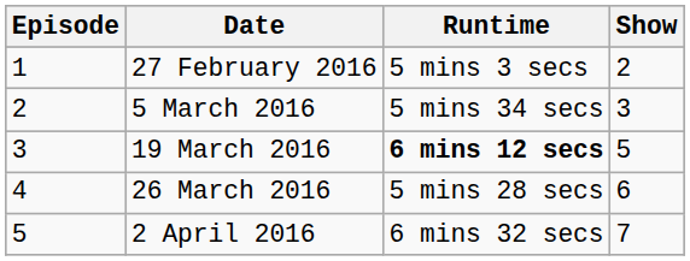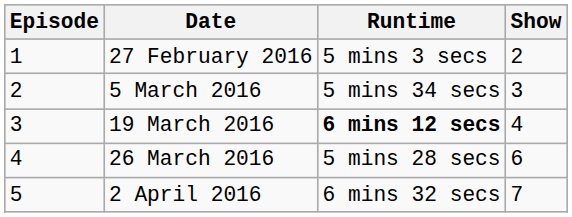 <table class="wikitable">
 <tr>
 <th>Episode</th>
 <th>Date</th>
 <th>Runtime</th>
 <th>Show</th>
 </tr>
 <tr>
 <td>1</td>
 <td>27 February 2016</td>
 <td>5 mins 3 secs</td>
 <td>2</td>
 </tr>
 <tr>
 <td>2</td>
 <td>5 March 2016</td>
 <td>5 mins 34 secs</td>
 <td>3</td>
 </tr>
 <tr>
 <td>3</td>
 <td>19 March 2016</td>
 <td><strong>6 mins 12 secs</strong></td>
-<td>5</td>
+<td>4</td>
 </tr>
 <tr>
 <td>4</td>
 <td>26 March 2016</td>
 <td>5 mins 28 secs</td>
 <td>6</td>
 </tr>
 <tr>
 <td>5</td>
 <td>2 April 2016</td>
 <td>6 mins 32 secs</td>
 <td>7</td>
 </tr>
 </table>
